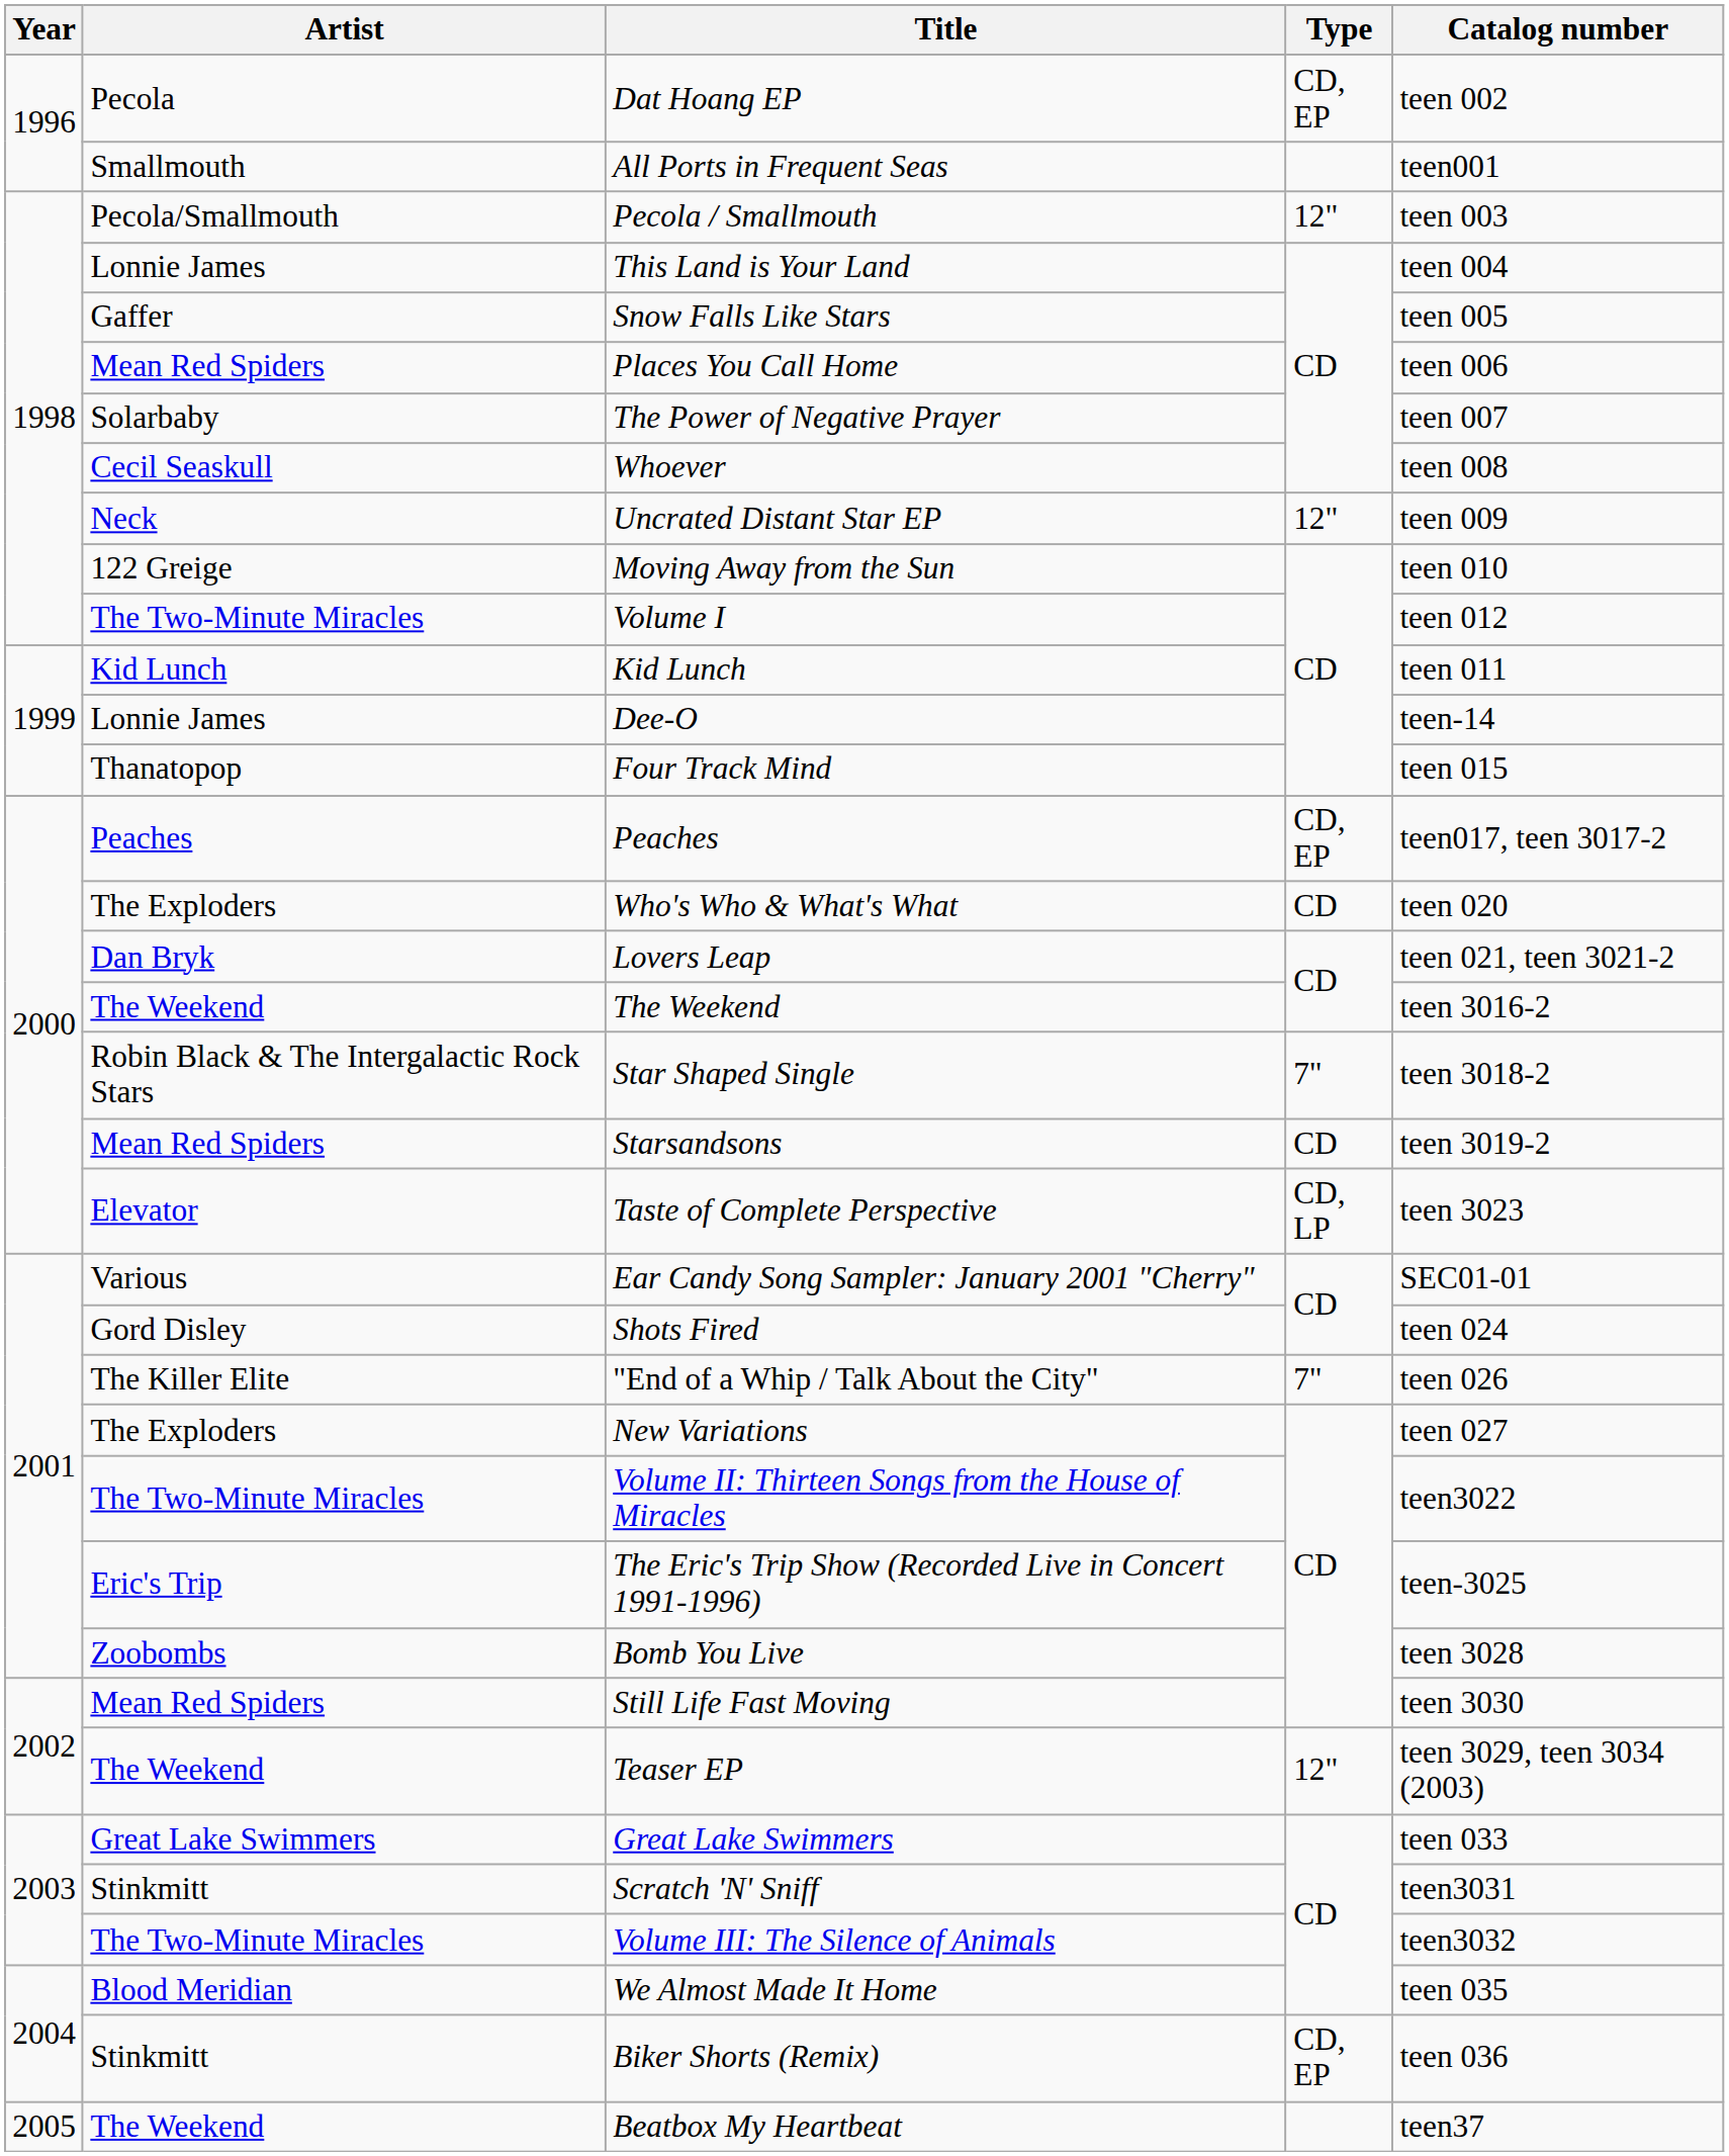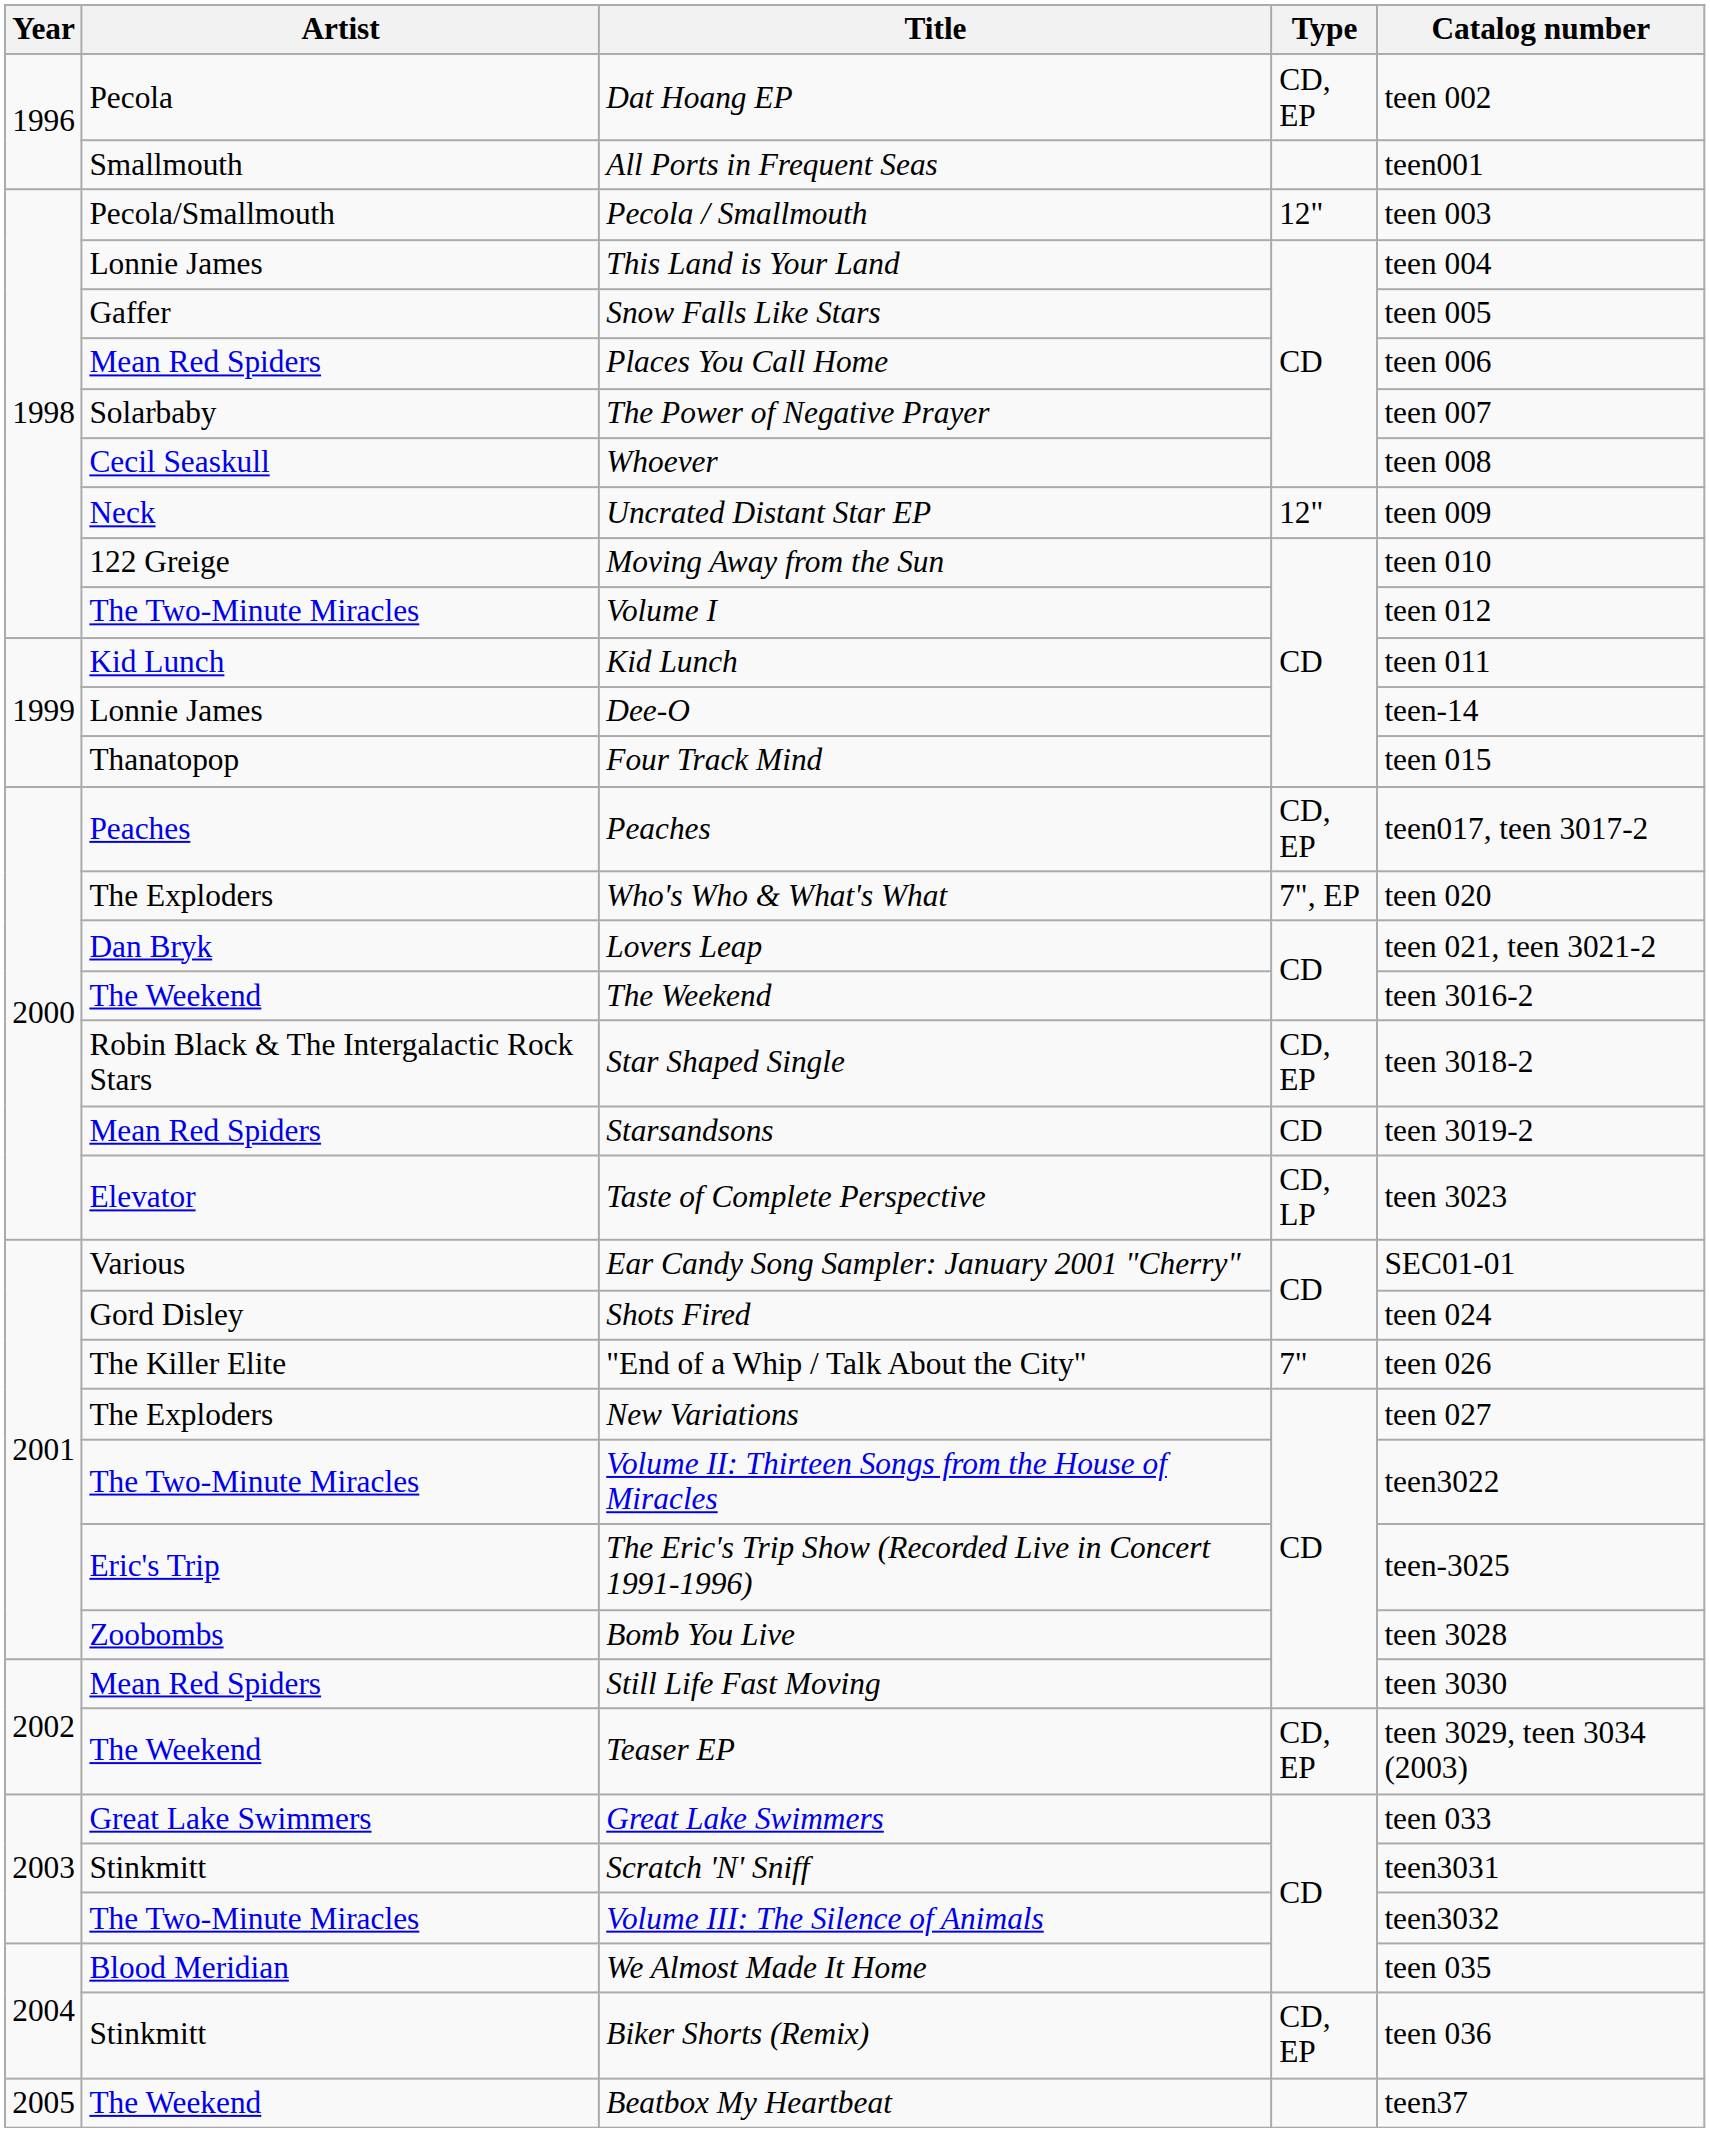 <table class="wikitable sortable">
 <tr>
 <th>Year</th>
 <th>Artist</th>
 <th>Title</th>
 <th>Type</th>
 <th>Catalog number</th>
 </tr>
 <tr>
 <td rowspan="2">1996</td>
 <td>Pecola</td>
 <td><em>Dat Hoang EP</em></td>
 <td>CD, EP</td>
 <td>teen 002</td>
 </tr>
 <tr>
 <td>Smallmouth</td>
 <td><em>All Ports in Frequent Seas</em></td>
 <td></td>
 <td>teen001</td>
 </tr>
 <tr>
 <td rowspan="9">1998</td>
 <td>Pecola/Smallmouth</td>
 <td><em>Pecola / Smallmouth</em></td>
 <td>12"</td>
 <td>teen 003</td>
 </tr>
 <tr>
 <td>Lonnie James</td>
 <td><em>This Land is Your Land</em></td>
 <td rowspan="5">CD</td>
 <td>teen 004</td>
 </tr>
 <tr>
 <td>Gaffer</td>
 <td><em>Snow Falls Like Stars</em></td>
 <td>teen 005</td>
 </tr>
 <tr>
 <td><a href='#'>Mean Red Spiders</a></td>
 <td><em>Places You Call Home</em></td>
 <td>teen 006</td>
 </tr>
 <tr>
 <td>Solarbaby</td>
 <td><em>The Power of Negative Prayer</em></td>
 <td>teen 007</td>
 </tr>
 <tr>
 <td><a href='#'>Cecil Seaskull</a></td>
 <td><em>Whoever</em></td>
 <td>teen 008</td>
 </tr>
 <tr>
 <td><a href='#'>Neck</a></td>
 <td><em>Uncrated Distant Star EP</em></td>
 <td>12"</td>
 <td>teen 009</td>
 </tr>
 <tr>
 <td>122 Greige</td>
 <td><em>Moving Away from the Sun</em></td>
 <td rowspan="5">CD</td>
 <td>teen 010</td>
 </tr>
 <tr>
 <td><a href='#'>The Two-Minute Miracles</a></td>
 <td><em>Volume I</em></td>
 <td>teen 012</td>
 </tr>
 <tr>
 <td rowspan="3">1999</td>
 <td><a href='#'>Kid Lunch</a></td>
 <td><em>Kid Lunch</em></td>
 <td>teen 011</td>
 </tr>
 <tr>
 <td>Lonnie James</td>
 <td><em>Dee-O</em></td>
 <td>teen-14</td>
 </tr>
 <tr>
 <td>Thanatopop</td>
 <td><em>Four Track Mind</em></td>
 <td>teen 015</td>
 </tr>
 <tr>
 <td rowspan="7">2000</td>
 <td><a href='#'>Peaches</a></td>
 <td><em>Peaches</em></td>
 <td>CD, EP</td>
 <td>teen017, teen 3017-2</td>
 </tr>
 <tr>
 <td>The Exploders</td>
 <td><em>Who's Who & What's What</em></td>
-<td>CD</td>
+<td>7", EP</td>
 <td>teen 020</td>
 </tr>
 <tr>
 <td><a href='#'>Dan Bryk</a></td>
 <td><em>Lovers Leap</em></td>
 <td rowspan="2">CD</td>
 <td>teen 021, teen 3021-2</td>
 </tr>
 <tr>
 <td><a href='#'>The Weekend</a></td>
 <td><em>The Weekend</em></td>
 <td>teen 3016-2</td>
 </tr>
 <tr>
 <td>Robin Black & The Intergalactic Rock Stars</td>
 <td><em>Star Shaped Single</em></td>
-<td>7"</td>
+<td>CD, EP</td>
 <td>teen 3018-2</td>
 </tr>
 <tr>
 <td><a href='#'>Mean Red Spiders</a></td>
 <td><em>Starsandsons</em></td>
 <td>CD</td>
 <td>teen 3019-2</td>
 </tr>
 <tr>
 <td><a href='#'>Elevator</a></td>
 <td><em>Taste of Complete Perspective</em></td>
 <td>CD, LP</td>
 <td>teen 3023</td>
 </tr>
 <tr>
 <td rowspan="7">2001</td>
 <td>Various</td>
 <td><em>Ear Candy Song Sampler: January 2001 "Cherry"</em></td>
 <td rowspan="2">CD</td>
 <td>SEC01-01</td>
 </tr>
 <tr>
 <td>Gord Disley</td>
 <td><em>Shots Fired</em></td>
 <td>teen 024</td>
 </tr>
 <tr>
 <td>The Killer Elite</td>
 <td>"End of a Whip / Talk About the City"</td>
 <td>7"</td>
 <td>teen 026</td>
 </tr>
 <tr>
 <td>The Exploders</td>
 <td><em>New Variations</em></td>
 <td rowspan="5">CD</td>
 <td>teen 027</td>
 </tr>
 <tr>
 <td><a href='#'>The Two-Minute Miracles</a></td>
 <td><em><a href='#'>Volume II: Thirteen Songs from the House of Miracles</a></em></td>
 <td>teen3022</td>
 </tr>
 <tr>
 <td><a href='#'>Eric's Trip</a></td>
 <td><em>The Eric's Trip Show (Recorded Live in Concert 1991-1996)</em></td>
 <td>teen-3025</td>
 </tr>
 <tr>
 <td><a href='#'>Zoobombs</a></td>
 <td><em>Bomb You Live</em></td>
 <td>teen 3028</td>
 </tr>
 <tr>
 <td rowspan="2">2002</td>
 <td><a href='#'>Mean Red Spiders</a></td>
 <td><em>Still Life Fast Moving</em></td>
 <td>teen 3030</td>
 </tr>
 <tr>
 <td><a href='#'>The Weekend</a></td>
 <td><em>Teaser EP</em></td>
-<td>12"</td>
+<td>CD, EP</td>
 <td>teen 3029, teen 3034 (2003)</td>
 </tr>
 <tr>
 <td rowspan="3">2003</td>
 <td><a href='#'>Great Lake Swimmers</a></td>
 <td><em><a href='#'>Great Lake Swimmers</a></em></td>
 <td rowspan="4">CD</td>
 <td>teen 033</td>
 </tr>
 <tr>
 <td>Stinkmitt</td>
 <td><em>Scratch 'N' Sniff</em></td>
 <td>teen3031</td>
 </tr>
 <tr>
 <td><a href='#'>The Two-Minute Miracles</a></td>
 <td><em><a href='#'>Volume III: The Silence of Animals</a></em></td>
 <td>teen3032</td>
 </tr>
 <tr>
 <td rowspan="2">2004</td>
 <td><a href='#'>Blood Meridian</a></td>
 <td><em>We Almost Made It Home</em></td>
 <td>teen 035</td>
 </tr>
 <tr>
 <td>Stinkmitt</td>
 <td><em>Biker Shorts (Remix)</em></td>
 <td>CD, EP</td>
 <td>teen 036</td>
 </tr>
 <tr>
 <td>2005</td>
 <td><a href='#'>The Weekend</a></td>
 <td><em>Beatbox My Heartbeat</em></td>
 <td></td>
 <td>teen37</td>
 </tr>
 </table>
